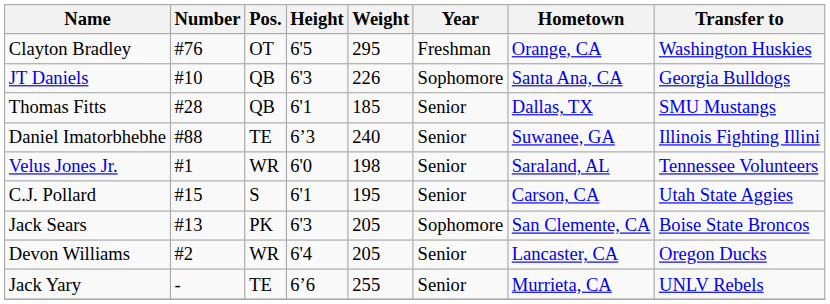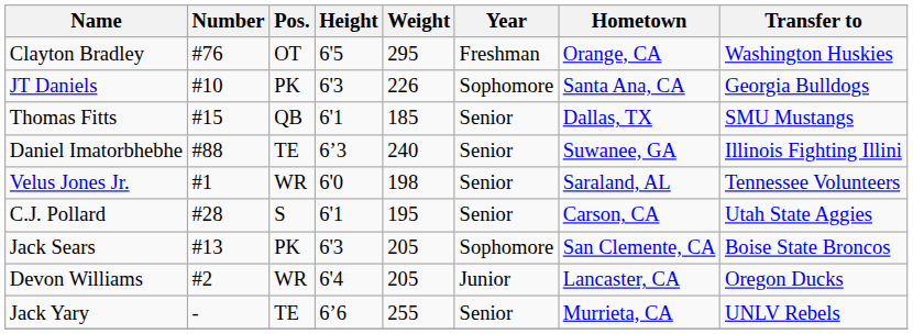 <table class="wikitable sortable">
 <tr>
 <th>Name</th>
 <th>Number</th>
 <th>Pos.</th>
 <th>Height</th>
 <th>Weight</th>
 <th>Year</th>
 <th>Hometown</th>
 <th class="unsortable">Transfer to</th>
 </tr>
 <tr>
 <td>Clayton Bradley</td>
 <td>#76</td>
 <td>OT</td>
 <td>6'5</td>
 <td>295</td>
 <td>Freshman</td>
 <td><a href='#'>Orange, CA</a></td>
 <td><a href='#'>Washington Huskies</a></td>
 </tr>
 <tr>
 <td><a href='#'>JT Daniels</a></td>
 <td>#10</td>
-<td>QB</td>
+<td>PK</td>
 <td>6'3</td>
 <td>226</td>
 <td>Sophomore </td>
 <td><a href='#'>Santa Ana, CA</a></td>
 <td><a href='#'>Georgia Bulldogs</a></td>
 </tr>
 <tr>
 <td>Thomas Fitts</td>
-<td>#28</td>
+<td>#15</td>
 <td>QB</td>
 <td>6'1</td>
 <td>185</td>
 <td>Senior </td>
 <td><a href='#'>Dallas, TX</a></td>
 <td><a href='#'>SMU Mustangs</a></td>
 </tr>
 <tr>
 <td>Daniel Imatorbhebhe</td>
 <td>#88</td>
 <td>TE</td>
 <td>6’3</td>
 <td>240</td>
 <td>Senior </td>
 <td><a href='#'>Suwanee, GA</a></td>
 <td><a href='#'>Illinois Fighting Illini</a></td>
 </tr>
 <tr>
 <td><a href='#'>Velus Jones Jr.</a></td>
 <td>#1</td>
 <td>WR</td>
 <td>6'0</td>
 <td>198</td>
 <td>Senior </td>
 <td><a href='#'>Saraland, AL</a></td>
 <td><a href='#'>Tennessee Volunteers</a></td>
 </tr>
 <tr>
 <td>C.J. Pollard</td>
-<td>#15</td>
+<td>#28</td>
 <td>S</td>
 <td>6'1</td>
 <td>195</td>
 <td>Senior </td>
 <td><a href='#'>Carson, CA</a></td>
 <td><a href='#'>Utah State Aggies</a></td>
 </tr>
 <tr>
 <td>Jack Sears</td>
 <td>#13</td>
 <td>PK</td>
 <td>6'3</td>
 <td>205</td>
 <td>Sophomore </td>
 <td><a href='#'>San Clemente, CA</a></td>
 <td><a href='#'>Boise State Broncos</a></td>
 </tr>
 <tr>
 <td>Devon Williams</td>
 <td>#2</td>
 <td>WR</td>
 <td>6'4</td>
 <td>205</td>
-<td>Senior </td>
+<td>Junior </td>
 <td><a href='#'>Lancaster, CA</a></td>
 <td><a href='#'>Oregon Ducks</a></td>
 </tr>
 <tr>
 <td>Jack Yary</td>
 <td>-</td>
 <td>TE</td>
 <td>6’6</td>
 <td>255</td>
 <td>Senior </td>
 <td><a href='#'>Murrieta, CA</a></td>
 <td><a href='#'>UNLV Rebels</a></td>
 </tr>
 <tr>
 </tr>
 </table>
